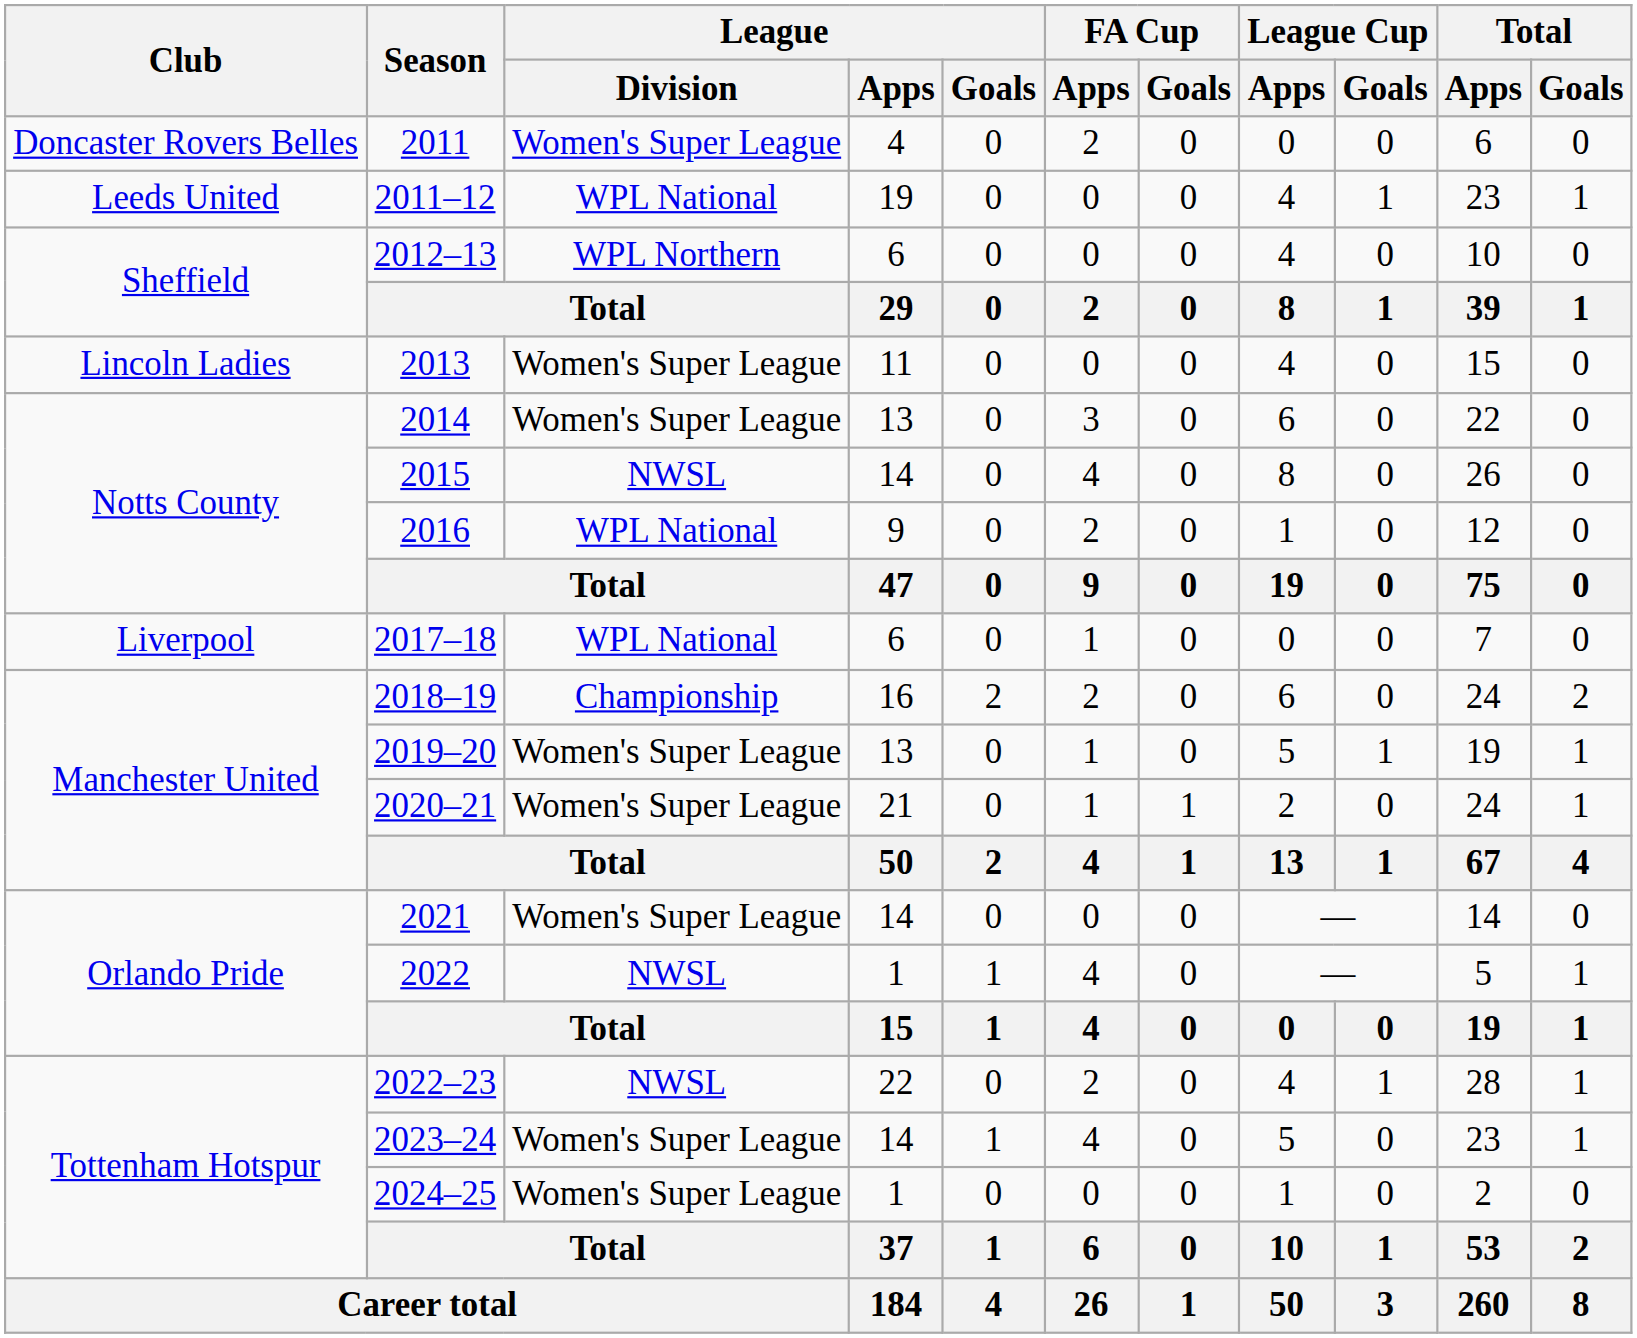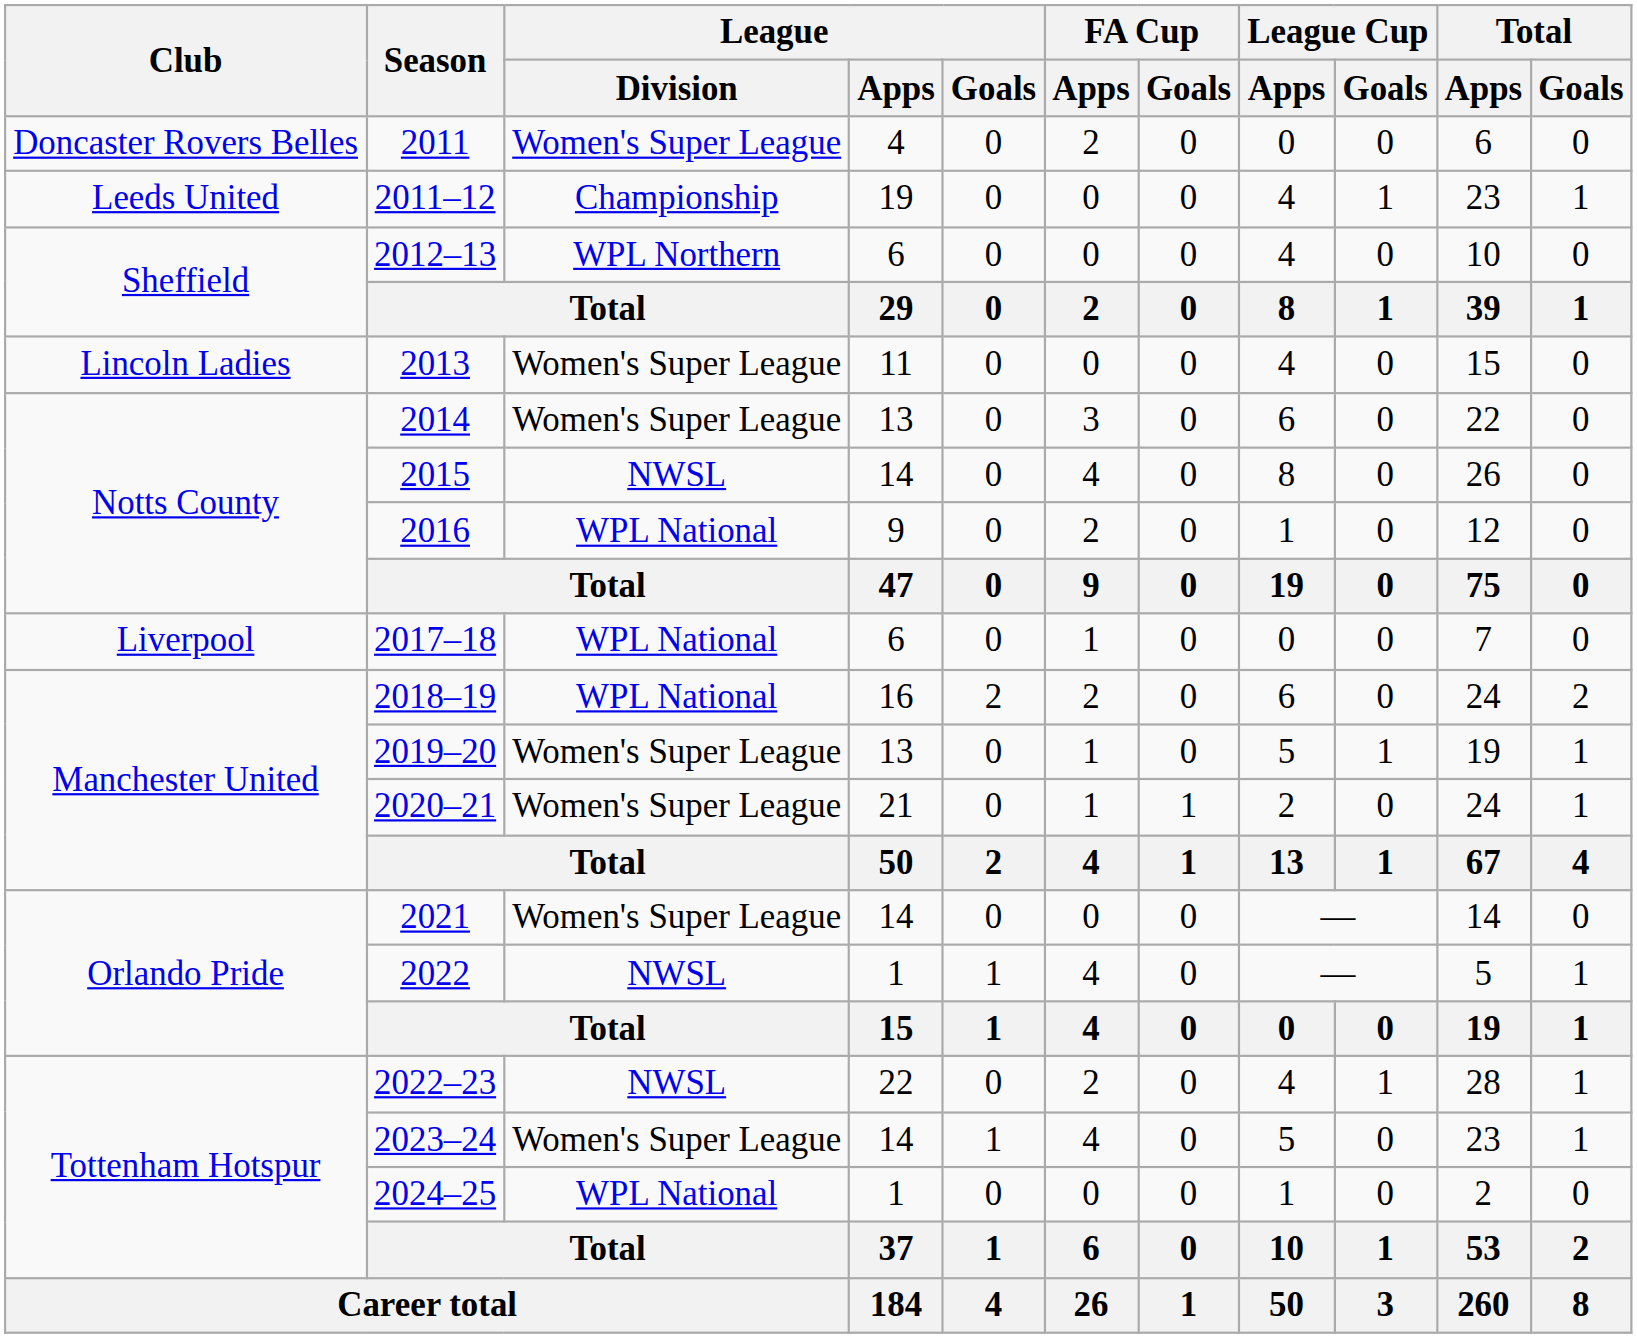 <table class="wikitable" style="text-align:center">
 <tr>
 <th rowspan="2">Club</th>
 <th rowspan="2">Season</th>
 <th colspan="3">League</th>
 <th colspan="2">FA Cup</th>
 <th colspan="2">League Cup</th>
 <th colspan="2">Total</th>
 </tr>
 <tr>
 <th>Division</th>
 <th>Apps</th>
 <th>Goals</th>
 <th>Apps</th>
 <th>Goals</th>
 <th>Apps</th>
 <th>Goals</th>
 <th>Apps</th>
 <th>Goals</th>
 </tr>
 <tr>
 <td><a href='#'>Doncaster Rovers Belles</a></td>
 <td><a href='#'>2011</a></td>
 <td><a href='#'>Women's Super League</a></td>
 <td>4</td>
 <td>0</td>
 <td>2</td>
 <td>0</td>
 <td>0</td>
 <td>0</td>
 <td>6</td>
 <td>0</td>
 </tr>
 <tr>
 <td><a href='#'>Leeds United</a></td>
 <td><a href='#'>2011–12</a></td>
-<td><a href='#'>WPL National</a></td>
+<td><a href='#'>Championship</a></td>
 <td>19</td>
 <td>0</td>
 <td>0</td>
 <td>0</td>
 <td>4</td>
 <td>1</td>
 <td>23</td>
 <td>1</td>
 </tr>
 <tr>
 <td rowspan="2"><a href='#'>Sheffield</a></td>
 <td><a href='#'>2012–13</a></td>
 <td><a href='#'>WPL Northern</a></td>
 <td>6</td>
 <td>0</td>
 <td>0</td>
 <td>0</td>
 <td>4</td>
 <td>0</td>
 <td>10</td>
 <td>0</td>
 </tr>
 <tr>
 <th colspan="2">Total</th>
 <th>29</th>
 <th>0</th>
 <th>2</th>
 <th>0</th>
 <th>8</th>
 <th>1</th>
 <th>39</th>
 <th>1</th>
 </tr>
 <tr>
 <td><a href='#'>Lincoln Ladies</a></td>
 <td><a href='#'>2013</a></td>
 <td>Women's Super League</td>
 <td>11</td>
 <td>0</td>
 <td>0</td>
 <td>0</td>
 <td>4</td>
 <td>0</td>
 <td>15</td>
 <td>0</td>
 </tr>
 <tr>
 <td rowspan="4"><a href='#'>Notts County</a></td>
 <td><a href='#'>2014</a></td>
 <td>Women's Super League</td>
 <td>13</td>
 <td>0</td>
 <td>3</td>
 <td>0</td>
 <td>6</td>
 <td>0</td>
 <td>22</td>
 <td>0</td>
 </tr>
 <tr>
 <td><a href='#'>2015</a></td>
 <td><a href='#'>NWSL</a></td>
 <td>14</td>
 <td>0</td>
 <td>4</td>
 <td>0</td>
 <td>8</td>
 <td>0</td>
 <td>26</td>
 <td>0</td>
 </tr>
 <tr>
 <td><a href='#'>2016</a></td>
 <td><a href='#'>WPL National</a></td>
 <td>9</td>
 <td>0</td>
 <td>2</td>
 <td>0</td>
 <td>1</td>
 <td>0</td>
 <td>12</td>
 <td>0</td>
 </tr>
 <tr>
 <th colspan="2">Total</th>
 <th>47</th>
 <th>0</th>
 <th>9</th>
 <th>0</th>
 <th>19</th>
 <th>0</th>
 <th>75</th>
 <th>0</th>
 </tr>
 <tr>
 <td><a href='#'>Liverpool</a></td>
 <td><a href='#'>2017–18</a></td>
 <td><a href='#'>WPL National</a></td>
 <td>6</td>
 <td>0</td>
 <td>1</td>
 <td>0</td>
 <td>0</td>
 <td>0</td>
 <td>7</td>
 <td>0</td>
 </tr>
 <tr>
 <td rowspan="4"><a href='#'>Manchester United</a></td>
 <td><a href='#'>2018–19</a></td>
-<td><a href='#'>Championship</a></td>
+<td><a href='#'>WPL National</a></td>
 <td>16</td>
 <td>2</td>
 <td>2</td>
 <td>0</td>
 <td>6</td>
 <td>0</td>
 <td>24</td>
 <td>2</td>
 </tr>
 <tr>
 <td><a href='#'>2019–20</a></td>
 <td>Women's Super League</td>
 <td>13</td>
 <td>0</td>
 <td>1</td>
 <td>0</td>
 <td>5</td>
 <td>1</td>
 <td>19</td>
 <td>1</td>
 </tr>
 <tr>
 <td><a href='#'>2020–21</a></td>
 <td>Women's Super League</td>
 <td>21</td>
 <td>0</td>
 <td>1</td>
 <td>1</td>
 <td>2</td>
 <td>0</td>
 <td>24</td>
 <td>1</td>
 </tr>
 <tr>
 <th colspan="2">Total</th>
 <th>50</th>
 <th>2</th>
 <th>4</th>
 <th>1</th>
 <th>13</th>
 <th>1</th>
 <th>67</th>
 <th>4</th>
 </tr>
 <tr>
 <td rowspan="3"><a href='#'>Orlando Pride</a></td>
 <td><a href='#'>2021</a></td>
 <td>Women's Super League</td>
 <td>14</td>
 <td>0</td>
 <td>0</td>
 <td>0</td>
 <td colspan="2">—</td>
 <td>14</td>
 <td>0</td>
 </tr>
 <tr>
 <td><a href='#'>2022</a></td>
 <td><a href='#'>NWSL</a></td>
 <td>1</td>
 <td>1</td>
 <td>4</td>
 <td>0</td>
 <td colspan="2">—</td>
 <td>5</td>
 <td>1</td>
 </tr>
 <tr>
 <th colspan="2">Total</th>
 <th>15</th>
 <th>1</th>
 <th>4</th>
 <th>0</th>
 <th>0</th>
 <th>0</th>
 <th>19</th>
 <th>1</th>
 </tr>
 <tr>
 <td rowspan="4"><a href='#'>Tottenham Hotspur</a></td>
 <td><a href='#'>2022–23</a></td>
 <td><a href='#'>NWSL</a></td>
 <td>22</td>
 <td>0</td>
 <td>2</td>
 <td>0</td>
 <td>4</td>
 <td>1</td>
 <td>28</td>
 <td>1</td>
 </tr>
 <tr>
 <td><a href='#'>2023–24</a></td>
 <td>Women's Super League</td>
 <td>14</td>
 <td>1</td>
 <td>4</td>
 <td>0</td>
 <td>5</td>
 <td>0</td>
 <td>23</td>
 <td>1</td>
 </tr>
 <tr>
 <td><a href='#'>2024–25</a></td>
-<td>Women's Super League</td>
+<td><a href='#'>WPL National</a></td>
 <td>1</td>
 <td>0</td>
 <td>0</td>
 <td>0</td>
 <td>1</td>
 <td>0</td>
 <td>2</td>
 <td>0</td>
 </tr>
 <tr>
 <th colspan="2">Total</th>
 <th>37</th>
 <th>1</th>
 <th>6</th>
 <th>0</th>
 <th>10</th>
 <th>1</th>
 <th>53</th>
 <th>2</th>
 </tr>
 <tr>
 <th colspan="3">Career total</th>
 <th>184</th>
 <th>4</th>
 <th>26</th>
 <th>1</th>
 <th>50</th>
 <th>3</th>
 <th>260</th>
 <th>8</th>
 </tr>
 </table>
